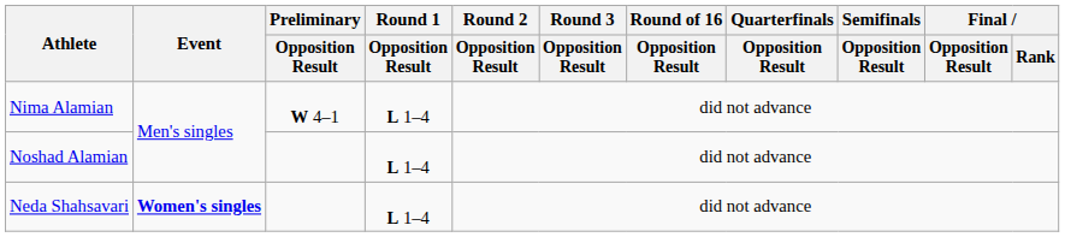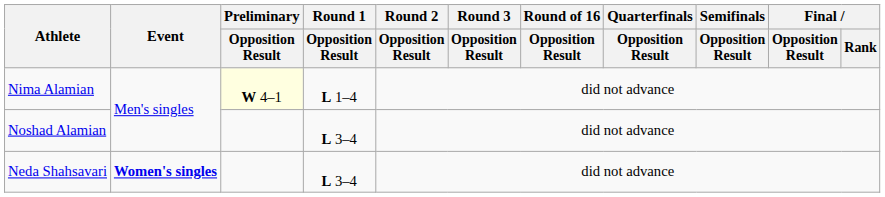 <table class="wikitable" style="font-size:90%;">
 <tr>
 <th rowspan=2>Athlete</th>
 <th rowspan=2>Event</th>
 <th>Preliminary</th>
 <th>Round 1</th>
 <th>Round 2</th>
 <th>Round 3</th>
 <th>Round of 16</th>
 <th>Quarterfinals</th>
 <th>Semifinals</th>
 <th colspan=2>Final / </th>
 </tr>
 <tr style="font-size:95%">
 <th>Opposition<br>Result</th>
 <th>Opposition<br>Result</th>
 <th>Opposition<br>Result</th>
 <th>Opposition<br>Result</th>
 <th>Opposition<br>Result</th>
 <th>Opposition<br>Result</th>
 <th>Opposition<br>Result</th>
 <th>Opposition<br>Result</th>
 <th>Rank</th>
 </tr>
 <tr align=center>
 <td align=left><a href='#'>Nima Alamian</a></td>
 <td align=left rowspan=2><a href='#'>Men's singles</a></td>
-<td><br><strong>W</strong> 4–1</td>
+<td style="background: lightyellow;"><br><strong>W</strong> 4–1</td>
 <td><br><strong>L</strong> 1–4</td>
 <td colspan=7>did not advance</td>
 </tr>
 <tr align=center>
 <td align=left><a href='#'>Noshad Alamian</a></td>
 <td></td>
-<td><br><strong>L</strong> 1–4</td>
+<td><br><strong>L</strong> 3–4</td>
 <td colspan=7>did not advance</td>
 </tr>
 <tr align=center>
 <td align=left><a href='#'>Neda Shahsavari</a></td>
 <td align=left><strong><a href='#'>Women's singles</a></strong></td>
 <td></td>
-<td><br><strong>L</strong> 1–4</td>
+<td><br><strong>L</strong> 3–4</td>
 <td colspan=7>did not advance</td>
 </tr>
 </table>
